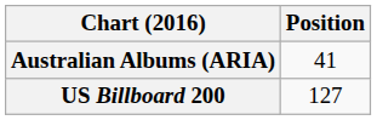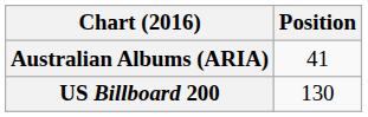 <table class="wikitable sortable plainrowheaders" style="text-align:center">
 <tr>
 <th scope="col">Chart (2016)</th>
 <th scope="col">Position</th>
 </tr>
 <tr>
 <th scope="row">Australian Albums (ARIA)</th>
 <td>41</td>
 </tr>
 <tr>
 <th scope="row">US <em>Billboard</em> 200</th>
-<td>127</td>
+<td>130</td>
 </tr>
 </table>
